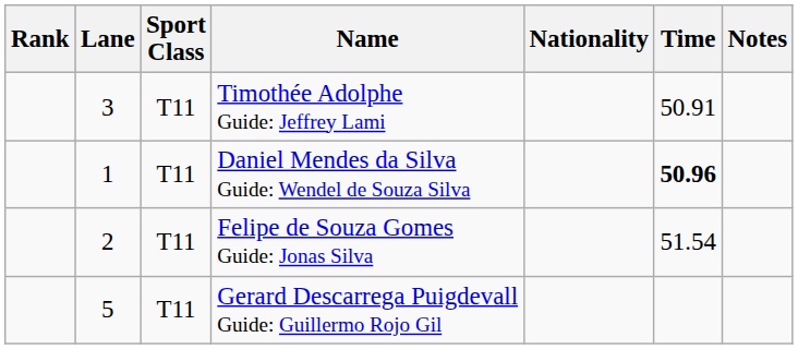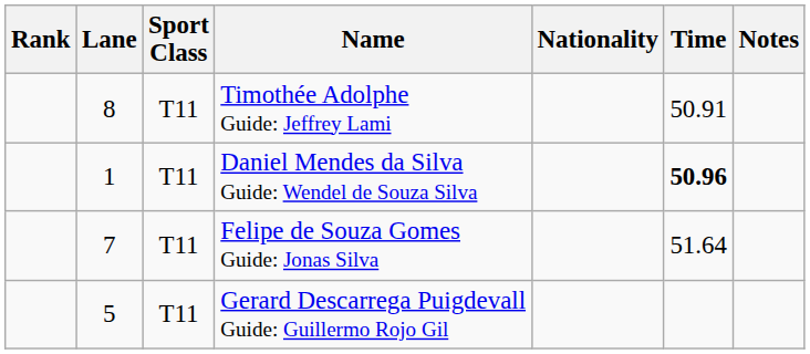 <table class="wikitable sortable" style="text-align:center">
 <tr>
 <th>Rank</th>
 <th>Lane</th>
 <th>Sport<br>Class</th>
 <th>Name</th>
 <th>Nationality</th>
 <th>Time</th>
 <th>Notes</th>
 </tr>
 <tr>
 <td></td>
-<td>3</td>
+<td>8</td>
 <td>T11</td>
 <td align="left"><a href='#'>Timothée Adolphe</a><br><small>Guide: <a href='#'>Jeffrey Lami</a></small></td>
 <td align="left"></td>
 <td>50.91</td>
 <td></td>
 </tr>
 <tr>
 <td></td>
 <td>1</td>
 <td>T11</td>
 <td align="left"><a href='#'>Daniel Mendes da Silva</a><br><small>Guide: <a href='#'>Wendel de Souza Silva</a></small></td>
 <td align="left"></td>
 <td><strong>50.96</strong></td>
 <td></td>
 </tr>
 <tr>
 <td></td>
-<td>2</td>
+<td>7</td>
 <td>T11</td>
 <td align="left"><a href='#'>Felipe de Souza Gomes</a><br><small>Guide: <a href='#'>Jonas Silva</a></small></td>
 <td align="left"></td>
-<td>51.54</td>
+<td>51.64</td>
 <td></td>
 </tr>
 <tr>
 <td></td>
 <td>5</td>
 <td>T11</td>
 <td align="left"><a href='#'>Gerard Descarrega Puigdevall</a><br><small>Guide: <a href='#'>Guillermo Rojo Gil</a></small></td>
 <td align="left"></td>
 <td></td>
 <td></td>
 </tr>
 </table>
